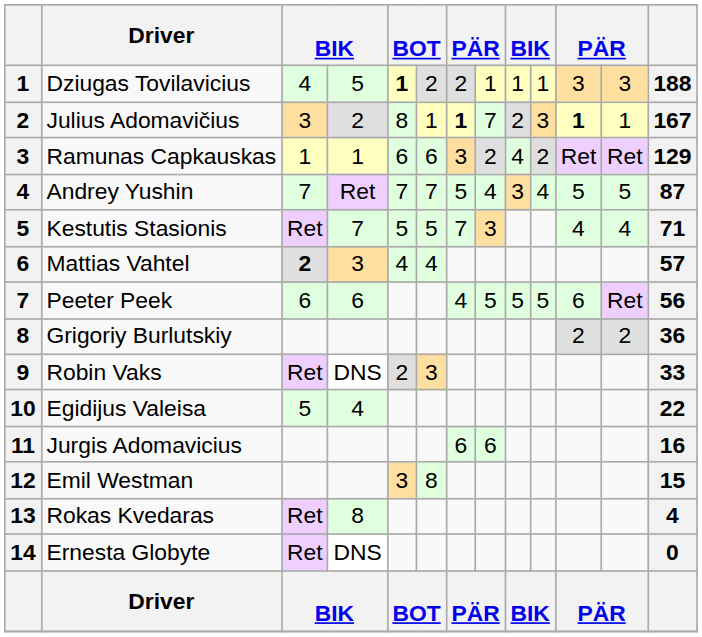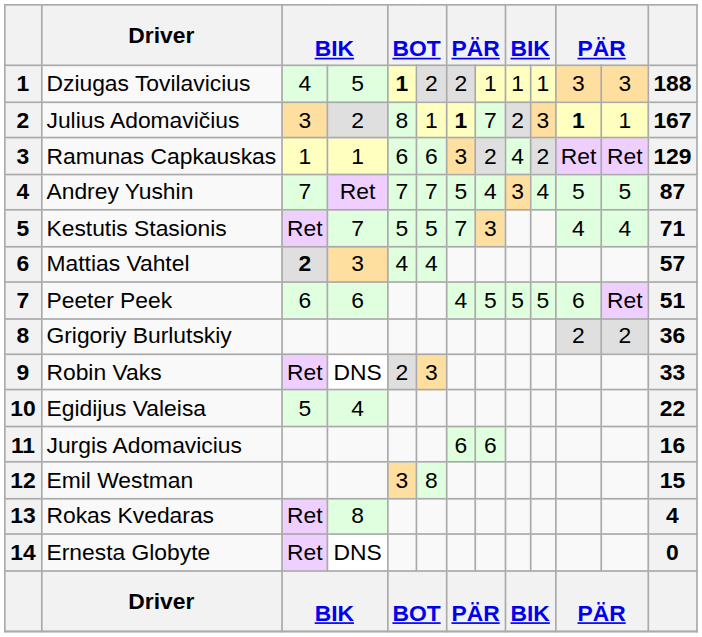 <table align=left| class="wikitable" style="font-size: 85%; text-align: center">
 <tr valign="top">
 <th valign=middle></th>
 <th valign=middle>Driver</th>
 <th colspan=2><br><a href='#'>BIK</a></th>
 <th colspan=2><br><a href='#'>BOT</a></th>
 <th colspan=2><br><a href='#'>PÄR</a></th>
 <th colspan=2><br><a href='#'>BIK</a></th>
 <th colspan=2><br><a href='#'>PÄR</a></th>
 <th valign=middle>  </th>
 </tr>
 <tr>
 <th>1</th>
 <td align=left> Dziugas Tovilavicius</td>
 <td style="background:#dfffdf;">4</td>
 <td style="background:#dfffdf;">5</td>
 <td style="background:#ffffbf;"><strong>1</strong></td>
 <td style="background:#dfdfdf;">2</td>
 <td style="background:#dfdfdf;">2</td>
 <td style="background:#ffffbf;">1</td>
 <td style="background:#ffffbf;">1</td>
 <td style="background:#ffffbf;">1</td>
 <td style="background:#ffdf9f;">3</td>
 <td style="background:#ffdf9f;">3</td>
 <th>188</th>
 </tr>
 <tr>
 <th>2</th>
 <td align=left> Julius Adomavičius</td>
 <td style="background:#ffdf9f;">3</td>
 <td style="background:#dfdfdf;">2</td>
 <td style="background:#dfffdf;">8</td>
 <td style="background:#ffffbf;">1</td>
 <td style="background:#ffffbf;"><strong>1</strong></td>
 <td style="background:#dfffdf;">7</td>
 <td style="background:#dfdfdf;">2</td>
 <td style="background:#ffdf9f;">3</td>
 <td style="background:#ffffbf;"><strong>1</strong></td>
 <td style="background:#ffffbf;">1</td>
 <th>167</th>
 </tr>
 <tr>
 <th>3</th>
 <td align=left> Ramunas Capkauskas</td>
 <td style="background:#ffffbf;">1</td>
 <td style="background:#ffffbf;">1</td>
 <td style="background:#dfffdf;">6</td>
 <td style="background:#dfffdf;">6</td>
 <td style="background:#ffdf9f;">3</td>
 <td style="background:#dfdfdf;">2</td>
 <td style="background:#dfffdf;">4</td>
 <td style="background:#dfdfdf;">2</td>
 <td style="background:#efcfff;">Ret</td>
 <td style="background:#efcfff;">Ret</td>
 <th>129</th>
 </tr>
 <tr>
 <th>4</th>
 <td align=left> Andrey Yushin</td>
 <td style="background:#dfffdf;">7</td>
 <td style="background:#efcfff;">Ret</td>
 <td style="background:#dfffdf;">7</td>
 <td style="background:#dfffdf;">7</td>
 <td style="background:#dfffdf;">5</td>
 <td style="background:#dfffdf;">4</td>
 <td style="background:#ffdf9f;">3</td>
 <td style="background:#dfffdf;">4</td>
 <td style="background:#dfffdf;">5</td>
 <td style="background:#dfffdf;">5</td>
 <th>87</th>
 </tr>
 <tr>
 <th>5</th>
 <td align=left> Kestutis Stasionis</td>
 <td style="background:#efcfff;">Ret</td>
 <td style="background:#dfffdf;">7</td>
 <td style="background:#dfffdf;">5</td>
 <td style="background:#dfffdf;">5</td>
 <td style="background:#dfffdf;">7</td>
 <td style="background:#ffdf9f;">3</td>
 <td></td>
 <td></td>
 <td style="background:#dfffdf;">4</td>
 <td style="background:#dfffdf;">4</td>
 <th>71</th>
 </tr>
 <tr>
 <th>6</th>
 <td align=left> Mattias Vahtel</td>
 <td style="background:#dfdfdf;"><strong>2</strong></td>
 <td style="background:#ffdf9f;">3</td>
 <td style="background:#dfffdf;">4</td>
 <td style="background:#dfffdf;">4</td>
 <td></td>
 <td></td>
 <td></td>
 <td></td>
 <td></td>
 <td></td>
 <th>57</th>
 </tr>
 <tr>
 <th>7</th>
 <td align=left> Peeter Peek</td>
 <td style="background:#dfffdf;">6</td>
 <td style="background:#dfffdf;">6</td>
 <td></td>
 <td></td>
 <td style="background:#dfffdf;">4</td>
 <td style="background:#dfffdf;">5</td>
 <td style="background:#dfffdf;">5</td>
 <td style="background:#dfffdf;">5</td>
 <td style="background:#dfffdf;">6</td>
 <td style="background:#efcfff;">Ret</td>
-<th>56</th>
+<th>51</th>
 </tr>
 <tr>
 <th>8</th>
 <td align=left> Grigoriy Burlutskiy</td>
 <td></td>
 <td></td>
 <td></td>
 <td></td>
 <td></td>
 <td></td>
 <td></td>
 <td></td>
 <td style="background:#dfdfdf;">2</td>
 <td style="background:#dfdfdf;">2</td>
 <th>36</th>
 </tr>
 <tr>
 <th>9</th>
 <td align=left> Robin Vaks</td>
 <td style="background:#efcfff;">Ret</td>
 <td style="background:#ffffff;">DNS</td>
 <td style="background:#dfdfdf;">2</td>
 <td style="background:#ffdf9f;">3</td>
 <td></td>
 <td></td>
 <td></td>
 <td></td>
 <td></td>
 <td></td>
 <th>33</th>
 </tr>
 <tr>
 <th>10</th>
 <td align=left> Egidijus Valeisa</td>
 <td style="background:#dfffdf;">5</td>
 <td style="background:#dfffdf;">4</td>
 <td></td>
 <td></td>
 <td></td>
 <td></td>
 <td></td>
 <td></td>
 <td></td>
 <td></td>
 <th>22</th>
 </tr>
 <tr>
 <th>11</th>
 <td align=left> Jurgis Adomavicius</td>
 <td></td>
 <td></td>
 <td></td>
 <td></td>
 <td style="background:#dfffdf;">6</td>
 <td style="background:#dfffdf;">6</td>
 <td></td>
 <td></td>
 <td></td>
 <td></td>
 <th>16</th>
 </tr>
 <tr>
 <th>12</th>
 <td align=left> Emil Westman</td>
 <td></td>
 <td></td>
 <td style="background:#ffdf9f;">3</td>
 <td style="background:#dfffdf;">8</td>
 <td></td>
 <td></td>
 <td></td>
 <td></td>
 <td></td>
 <td></td>
 <th>15</th>
 </tr>
 <tr>
 <th>13</th>
 <td align=left> Rokas Kvedaras</td>
 <td style="background:#efcfff;">Ret</td>
 <td style="background:#dfffdf;">8</td>
 <td></td>
 <td></td>
 <td></td>
 <td></td>
 <td></td>
 <td></td>
 <td></td>
 <td></td>
 <th>4</th>
 </tr>
 <tr>
 <th>14</th>
 <td align=left> Ernesta Globyte</td>
 <td style="background:#efcfff;">Ret</td>
 <td style="background:#ffffff;">DNS</td>
 <td></td>
 <td></td>
 <td></td>
 <td></td>
 <td></td>
 <td></td>
 <td></td>
 <td></td>
 <th>0</th>
 </tr>
 <tr>
 <th valign=middle></th>
 <th valign=middle>Driver</th>
 <th colspan=2><br><a href='#'>BIK</a></th>
 <th colspan=2><br><a href='#'>BOT</a></th>
 <th colspan=2><br><a href='#'>PÄR</a></th>
 <th colspan=2><br><a href='#'>BIK</a></th>
 <th colspan=2><br><a href='#'>PÄR</a></th>
 <th valign=middle>  </th>
 </tr>
 <tr>
 </tr>
 </table>
